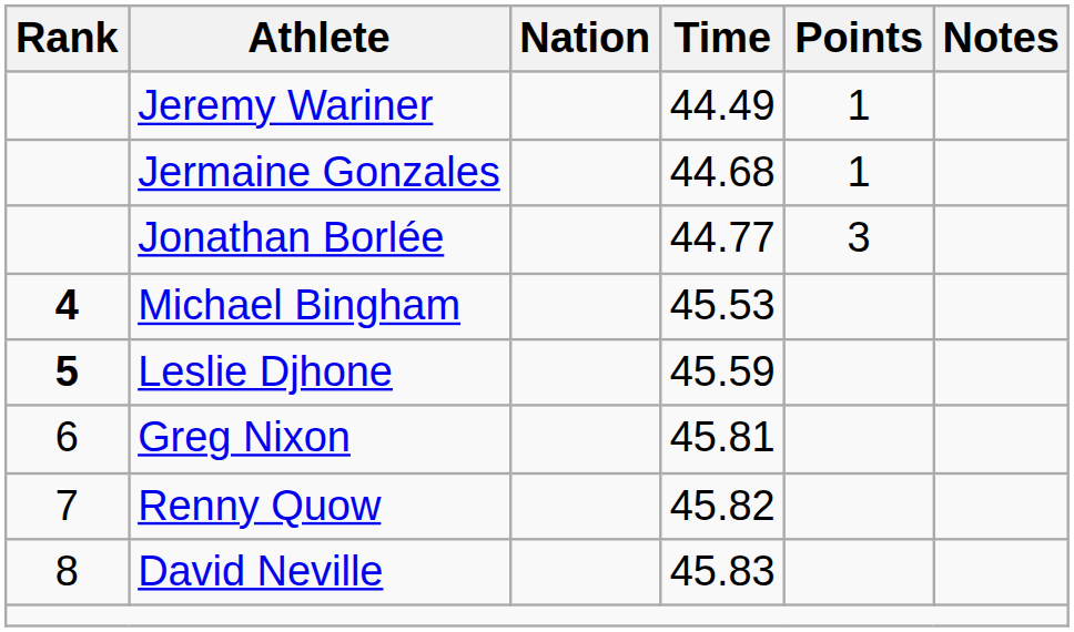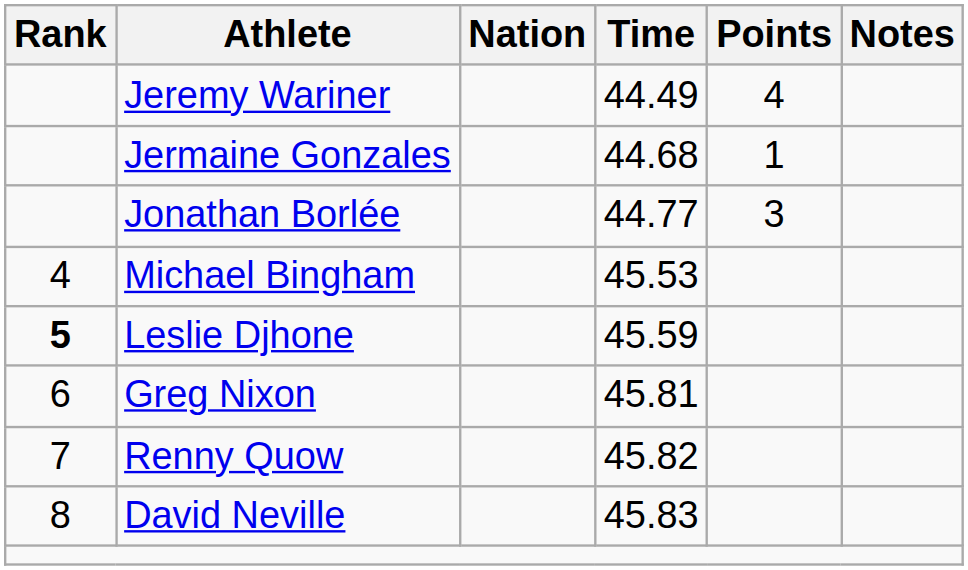 <table class="wikitable mw-datatable sortable" style="text-align:center;">
 <tr>
 <th>Rank</th>
 <th>Athlete</th>
 <th>Nation</th>
 <th>Time</th>
 <th>Points</th>
 <th>Notes</th>
 </tr>
 <tr>
 <td></td>
 <td align=left><a href='#'>Jeremy Wariner</a></td>
 <td align=left></td>
 <td>44.49</td>
-<td>1</td>
+<td>4</td>
 <td></td>
 </tr>
 <tr>
 <td></td>
 <td align=left><a href='#'>Jermaine Gonzales</a></td>
 <td align=left></td>
 <td>44.68</td>
 <td>1</td>
 <td></td>
 </tr>
 <tr>
 <td></td>
 <td align=left><a href='#'>Jonathan Borlée</a></td>
 <td align=left></td>
 <td>44.77</td>
 <td>3</td>
 <td><strong></strong></td>
 </tr>
 <tr>
-<td><strong>4</strong></td>
+<td>4</td>
 <td align=left><a href='#'>Michael Bingham</a></td>
 <td align=left></td>
 <td>45.53</td>
 <td></td>
 <td></td>
 </tr>
 <tr>
 <td><strong>5</strong></td>
 <td align=left><a href='#'>Leslie Djhone</a></td>
 <td align=left></td>
 <td>45.59</td>
 <td></td>
 <td></td>
 </tr>
 <tr>
 <td>6</td>
 <td align=left><a href='#'>Greg Nixon</a></td>
 <td align=left></td>
 <td>45.81</td>
 <td></td>
 <td></td>
 </tr>
 <tr>
 <td>7</td>
 <td align=left><a href='#'>Renny Quow</a></td>
 <td align=left></td>
 <td>45.82</td>
 <td></td>
 <td></td>
 </tr>
 <tr>
 <td>8</td>
 <td align=left><a href='#'>David Neville</a></td>
 <td align=left></td>
 <td>45.83</td>
 <td></td>
 <td></td>
 </tr>
 <tr class="sortbottom">
 <td colspan=6></td>
 </tr>
 </table>
